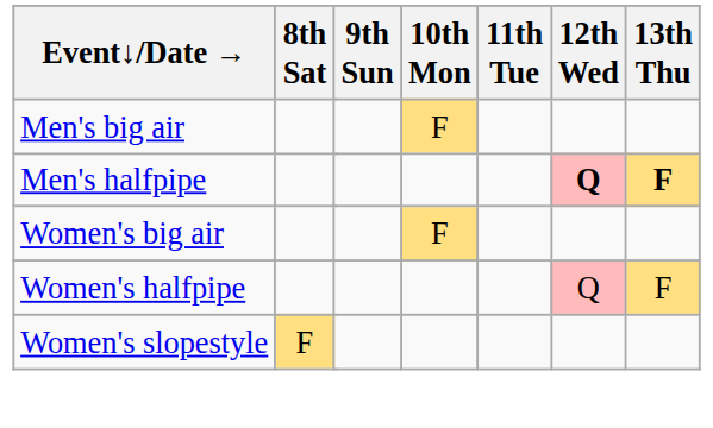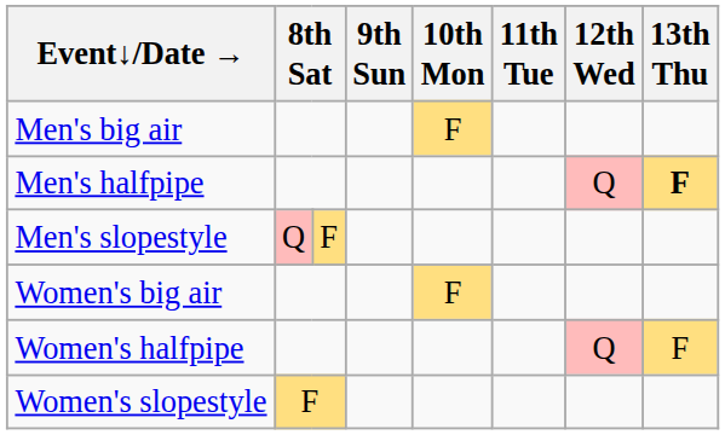 <table class="wikitable" style="margin:0.5em auto; font-size:90%; line-height:1.25em; text-align:center;">
 <tr>
 <th>Event↓/Date →</th>
 <th colspan=2>8th<br>Sat</th>
 <th>9th<br>Sun</th>
 <th>10th<br>Mon</th>
 <th>11th<br>Tue</th>
 <th>12th<br>Wed</th>
 <th>13th<br>Thu</th>
 </tr>
 <tr>
 <td align="left"><a href='#'>Men's big air</a></td>
 <td colspan=2></td>
 <td></td>
 <td bgcolor="#FFDF80">F</td>
 <td></td>
 <td></td>
 <td></td>
 </tr>
 <tr>
 <td align="left"><a href='#'>Men's halfpipe</a></td>
 <td colspan=2></td>
 <td></td>
 <td></td>
 <td></td>
-<td bgcolor="#FFBBBB"><strong>Q</strong></td>
+<td bgcolor="#FFBBBB">Q</td>
 <td bgcolor="#FFDF80"><strong>F</strong></td>
+</tr>
+<tr>
+<td align="left"><a href='#'>Men's slopestyle</a></td>
+<td bgcolor="#FFBBBB">Q</td>
+<td bgcolor="#FFDF80">F</td>
+<td></td>
+<td></td>
+<td></td>
+<td></td>
+<td></td>
 </tr>
 <tr>
 <td align="left"><a href='#'>Women's big air</a></td>
 <td colspan=2></td>
 <td></td>
 <td bgcolor="#FFDF80">F</td>
 <td></td>
 <td></td>
 <td></td>
 </tr>
 <tr>
 <td align="left"><a href='#'>Women's halfpipe</a></td>
 <td colspan=2></td>
 <td></td>
 <td></td>
 <td></td>
 <td bgcolor="#FFBBBB">Q</td>
 <td bgcolor="#FFDF80">F</td>
 </tr>
 <tr>
 <td align="left"><a href='#'>Women's slopestyle</a></td>
 <td colspan=2 bgcolor="#FFDF80">F</td>
 <td></td>
 <td></td>
 <td></td>
 <td></td>
 <td></td>
 </tr>
 </table>
